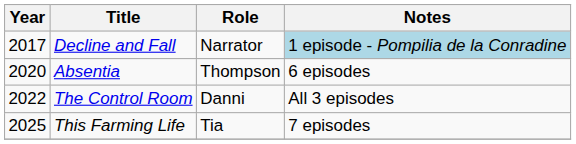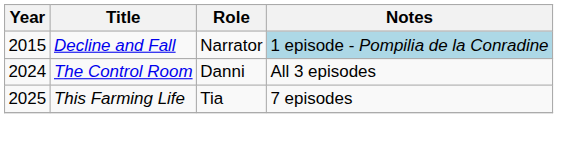 <table class="wikitable plainrowheaders unsortable">
 <tr>
 <th scope="col">Year</th>
 <th scope="col">Title</th>
 <th scope="col">Role</th>
 <th scope="col" class="unsortable">Notes</th>
 </tr>
 <tr>
-<td>2017</td>
+<td>2015</td>
 <td><em><a href='#'>Decline and Fall</a></em></td>
 <td>Narrator</td>
 <td style="background: lightblue;">1 episode - <em>Pompilia de la Conradine</em></td>
 </tr>
 <tr>
-<td>2020</td>
-<td><em><a href='#'>Absentia</a></em></td>
-<td>Thompson</td>
-<td>6 episodes</td>
-</tr>
-<tr>
-<td>2022</td>
+<td>2024</td>
 <td><em><a href='#'>The Control Room</a></em></td>
 <td>Danni </td>
 <td>All 3 episodes</td>
 </tr>
 <tr>
 <td>2025</td>
 <td><em>This Farming Life</em></td>
 <td>Tia</td>
 <td>7 episodes</td>
 </tr>
 <tr>
 </tr>
 </table>
